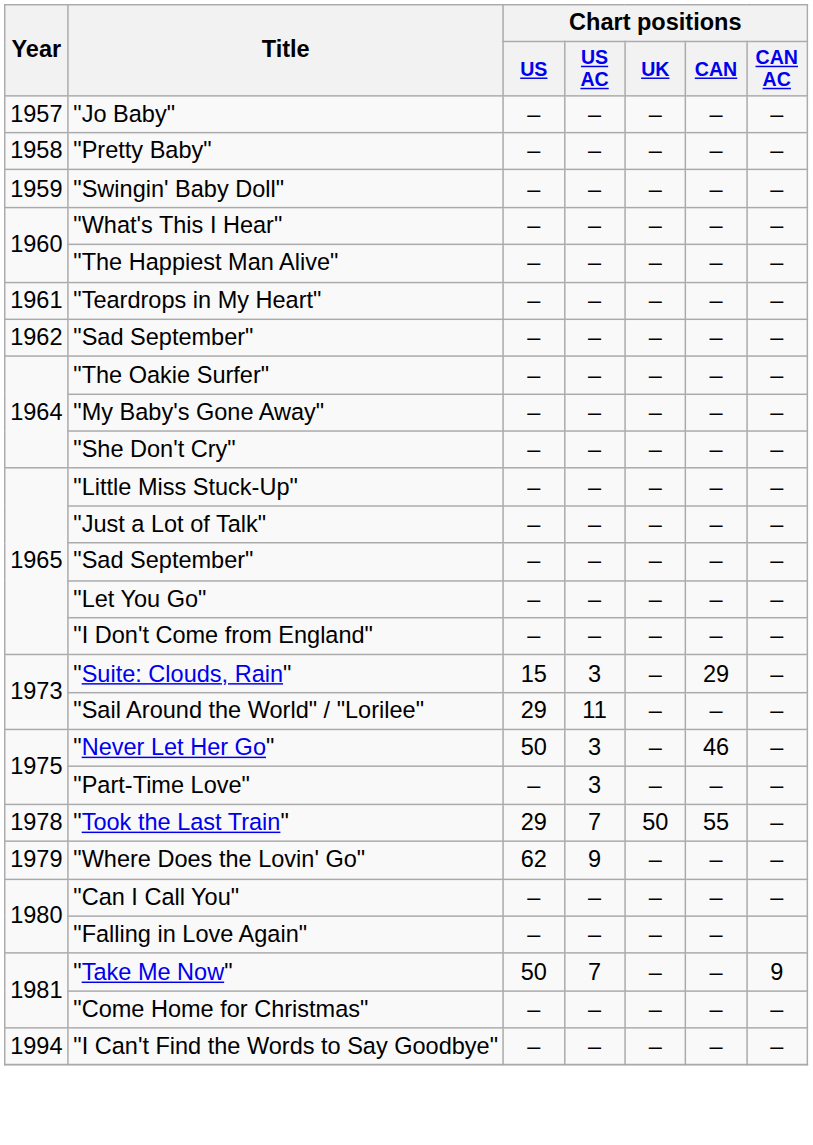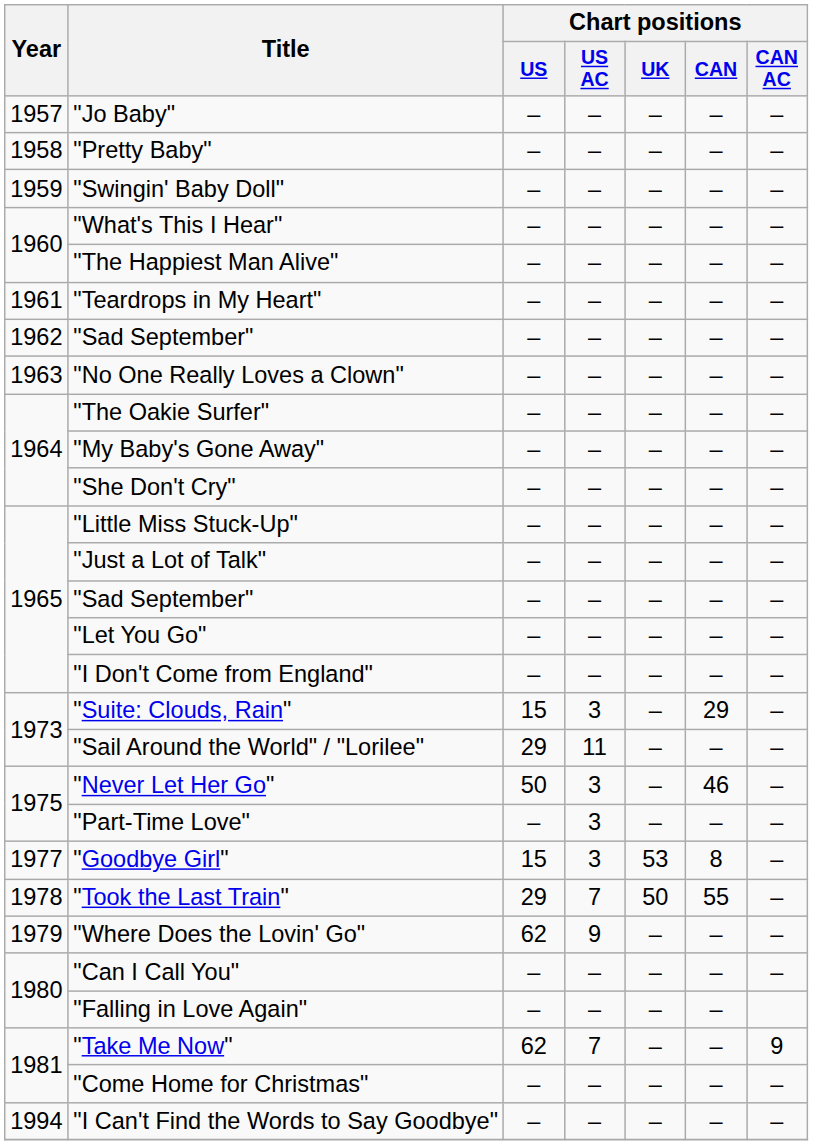 <table class="wikitable" style="text-align:center;">
 <tr>
 <th rowspan="2">Year</th>
 <th rowspan="2">Title</th>
 <th colspan="5">Chart positions</th>
 </tr>
 <tr style="font-size:smaller;">
 <th width="35"><a href='#'>US</a><br></th>
 <th width="35"><a href='#'>US AC</a><br></th>
 <th width="35"><a href='#'>UK</a><br></th>
 <th width="35"><a href='#'>CAN</a></th>
 <th width="35"><a href='#'>CAN AC</a></th>
 </tr>
 <tr>
 <td>1957</td>
 <td align="left">"Jo Baby"</td>
 <td>–</td>
 <td>–</td>
 <td>–</td>
 <td>–</td>
 <td>–</td>
 </tr>
 <tr>
 <td>1958</td>
 <td align="left">"Pretty Baby"</td>
 <td>–</td>
 <td>–</td>
 <td>–</td>
 <td>–</td>
 <td>–</td>
 </tr>
 <tr>
 <td>1959</td>
 <td align="left">"Swingin' Baby Doll"</td>
 <td>–</td>
 <td>–</td>
 <td>–</td>
 <td>–</td>
 <td>–</td>
 </tr>
 <tr>
 <td rowspan="2">1960</td>
 <td align="left">"What's This I Hear"</td>
 <td>–</td>
 <td>–</td>
 <td>–</td>
 <td>–</td>
 <td>–</td>
 </tr>
 <tr>
 <td align="left">"The Happiest Man Alive"</td>
 <td>–</td>
 <td>–</td>
 <td>–</td>
 <td>–</td>
 <td>–</td>
 </tr>
 <tr>
 <td>1961</td>
 <td align="left">"Teardrops in My Heart"</td>
 <td>–</td>
 <td>–</td>
 <td>–</td>
 <td>–</td>
 <td>–</td>
 </tr>
 <tr>
 <td>1962</td>
 <td align="left">"Sad September"</td>
+<td>–</td>
+<td>–</td>
+<td>–</td>
+<td>–</td>
+<td>–</td>
+</tr>
+<tr>
+<td>1963</td>
+<td align="left">"No One Really Loves a Clown"</td>
 <td>–</td>
 <td>–</td>
 <td>–</td>
 <td>–</td>
 <td>–</td>
 </tr>
 <tr>
 <td rowspan="3">1964</td>
 <td align="left">"The Oakie Surfer"</td>
 <td>–</td>
 <td>–</td>
 <td>–</td>
 <td>–</td>
 <td>–</td>
 </tr>
 <tr>
 <td align="left">"My Baby's Gone Away"</td>
 <td>–</td>
 <td>–</td>
 <td>–</td>
 <td>–</td>
 <td>–</td>
 </tr>
 <tr>
 <td align="left">"She Don't Cry"</td>
 <td>–</td>
 <td>–</td>
 <td>–</td>
 <td>–</td>
 <td>–</td>
 </tr>
 <tr>
 <td rowspan="5">1965</td>
 <td align="left">"Little Miss Stuck-Up"</td>
 <td>–</td>
 <td>–</td>
 <td>–</td>
 <td>–</td>
 <td>–</td>
 </tr>
 <tr>
 <td align="left">"Just a Lot of Talk"</td>
 <td>–</td>
 <td>–</td>
 <td>–</td>
 <td>–</td>
 <td>–</td>
 </tr>
 <tr>
 <td align="left">"Sad September"</td>
 <td>–</td>
 <td>–</td>
 <td>–</td>
 <td>–</td>
 <td>–</td>
 </tr>
 <tr>
 <td align="left">"Let You Go"</td>
 <td>–</td>
 <td>–</td>
 <td>–</td>
 <td>–</td>
 <td>–</td>
 </tr>
 <tr>
 <td align="left">"I Don't Come from England"</td>
 <td>–</td>
 <td>–</td>
 <td>–</td>
 <td>–</td>
 <td>–</td>
 </tr>
 <tr>
 <td rowspan="2">1973</td>
 <td align="left">"<a href='#'>Suite: Clouds, Rain</a>"</td>
 <td>15</td>
 <td>3</td>
 <td>–</td>
 <td>29</td>
 <td>–</td>
 </tr>
 <tr>
 <td align="left">"Sail Around the World" / "Lorilee"</td>
 <td>29</td>
 <td>11</td>
 <td>–</td>
 <td>–</td>
 <td>–</td>
 </tr>
 <tr>
 <td rowspan="2">1975</td>
 <td align="left">"<a href='#'>Never Let Her Go</a>"</td>
 <td>50</td>
 <td>3</td>
 <td>–</td>
 <td>46</td>
 <td>–</td>
 </tr>
 <tr>
 <td align="left">"Part-Time Love"</td>
 <td>–</td>
 <td>3</td>
 <td>–</td>
 <td>–</td>
 <td>–</td>
 </tr>
 <tr>
+<td>1977</td>
+<td align="left">"<a href='#'>Goodbye Girl</a>"</td>
+<td>15</td>
+<td>3</td>
+<td>53</td>
+<td>8</td>
+<td>–</td>
+</tr>
+<tr>
 <td>1978</td>
 <td align="left">"<a href='#'>Took the Last Train</a>"</td>
 <td>29</td>
 <td>7</td>
 <td>50</td>
 <td>55</td>
 <td>–</td>
 </tr>
 <tr>
 <td>1979</td>
 <td align="left">"Where Does the Lovin' Go"</td>
 <td>62</td>
 <td>9</td>
 <td>–</td>
 <td>–</td>
 <td>–</td>
 </tr>
 <tr>
 <td rowspan="2">1980</td>
 <td align="left">"Can I Call You"</td>
 <td>–</td>
 <td>–</td>
 <td>–</td>
 <td>–</td>
 <td>–</td>
 </tr>
 <tr>
 <td align="left">"Falling in Love Again"</td>
 <td>–</td>
 <td>–</td>
 <td>–</td>
 <td>–</td>
 </tr>
 <tr>
 <td rowspan="2">1981</td>
 <td align="left">"<a href='#'>Take Me Now</a>"</td>
-<td>50</td>
+<td>62</td>
 <td>7</td>
 <td>–</td>
 <td>–</td>
 <td>9</td>
 </tr>
 <tr>
 <td align="left">"Come Home for Christmas"</td>
 <td>–</td>
 <td>–</td>
 <td>–</td>
 <td>–</td>
 <td>–</td>
 </tr>
 <tr>
 <td>1994</td>
 <td align="left">"I Can't Find the Words to Say Goodbye"</td>
 <td>–</td>
 <td>–</td>
 <td>–</td>
 <td>–</td>
 <td>–</td>
 </tr>
 <tr>
 </tr>
 </table>
